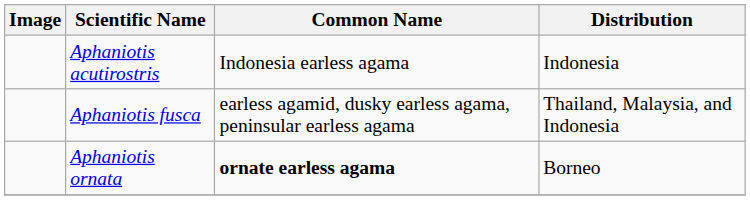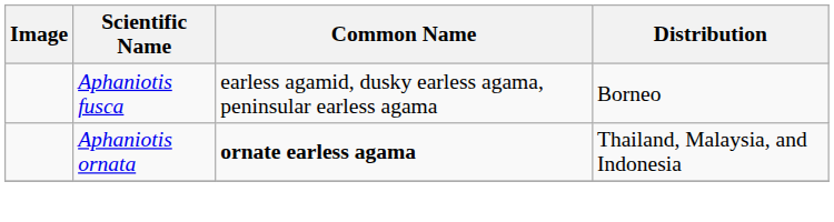 <table class="wikitable">
 <tr>
 <th>Image</th>
 <th>Scientific Name</th>
 <th>Common Name</th>
 <th>Distribution</th>
 </tr>
 <tr>
 <td></td>
-<td><em><a href='#'>Aphaniotis acutirostris</a></em> </td>
-<td>Indonesia earless agama</td>
-<td>Indonesia</td>
-</tr>
-<tr>
-<td></td>
 <td><em><a href='#'>Aphaniotis fusca</a></em> </td>
 <td>earless agamid, dusky earless agama, peninsular earless agama</td>
-<td>Thailand, Malaysia, and Indonesia</td>
+<td>Borneo</td>
 </tr>
 <tr>
 <td></td>
 <td><em><a href='#'>Aphaniotis ornata</a></em> </td>
 <td><strong>ornate earless agama</strong></td>
-<td>Borneo</td>
+<td>Thailand, Malaysia, and Indonesia</td>
 </tr>
 <tr>
 </tr>
 </table>
